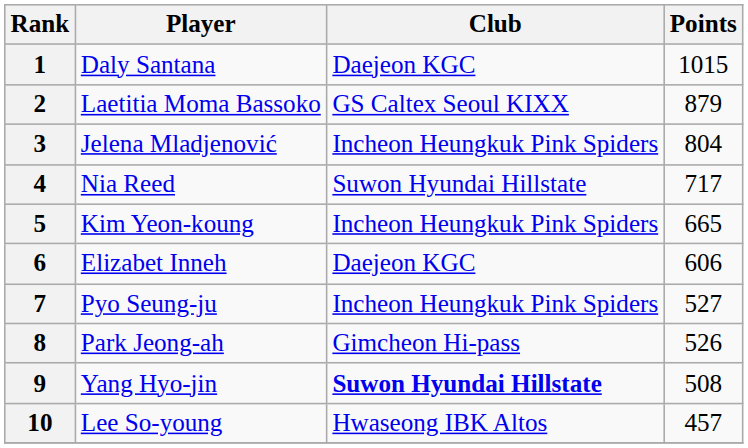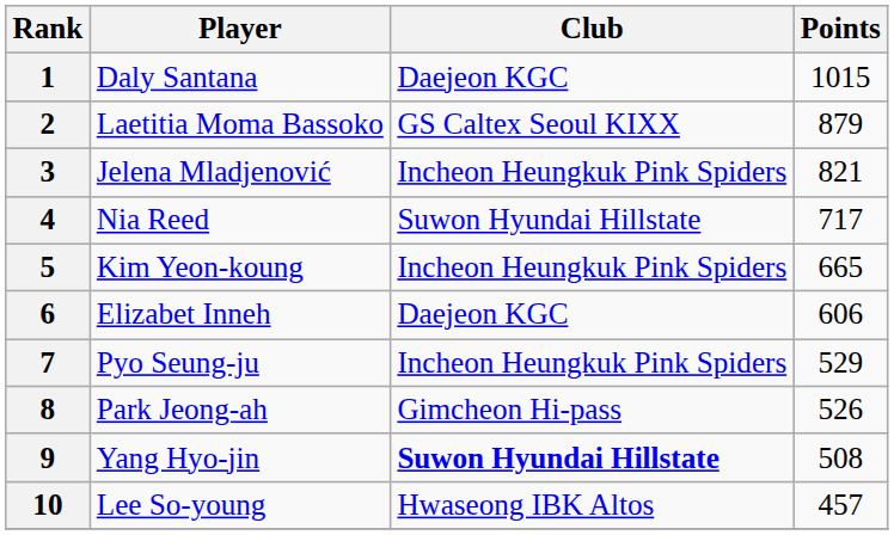 <table class=wikitable>
 <tr>
 <th>Rank</th>
 <th>Player</th>
 <th>Club</th>
 <th>Points</th>
 </tr>
 <tr>
 <th>1</th>
 <td> <a href='#'>Daly Santana</a></td>
 <td><a href='#'>Daejeon KGC</a></td>
 <td align=center>1015</td>
 </tr>
 <tr>
 <th>2</th>
 <td> <a href='#'>Laetitia Moma Bassoko</a></td>
 <td><a href='#'>GS Caltex Seoul KIXX</a></td>
 <td align=center>879</td>
 </tr>
 <tr>
 <th>3</th>
 <td> <a href='#'>Jelena Mladjenović</a></td>
 <td><a href='#'>Incheon Heungkuk Pink Spiders</a></td>
-<td align=center>804</td>
+<td align=center>821</td>
 </tr>
 <tr>
 <th>4</th>
 <td> <a href='#'>Nia Reed</a></td>
 <td><a href='#'>Suwon Hyundai Hillstate</a></td>
 <td align=center>717</td>
 </tr>
 <tr>
 <th>5</th>
 <td> <a href='#'>Kim Yeon-koung</a></td>
 <td><a href='#'>Incheon Heungkuk Pink Spiders</a></td>
 <td align=center>665</td>
 </tr>
 <tr>
 <th>6</th>
 <td> <a href='#'>Elizabet Inneh</a></td>
 <td><a href='#'>Daejeon KGC</a></td>
 <td align=center>606</td>
 </tr>
 <tr>
 <th>7</th>
 <td> <a href='#'>Pyo Seung-ju</a></td>
 <td><a href='#'>Incheon Heungkuk Pink Spiders</a></td>
-<td align=center>527</td>
+<td align=center>529</td>
 </tr>
 <tr>
 <th>8</th>
 <td> <a href='#'>Park Jeong-ah</a></td>
 <td><a href='#'>Gimcheon Hi-pass</a></td>
 <td align=center>526</td>
 </tr>
 <tr>
 <th>9</th>
 <td> <a href='#'>Yang Hyo-jin</a></td>
 <td><strong><a href='#'>Suwon Hyundai Hillstate</a></strong></td>
 <td align=center>508</td>
 </tr>
 <tr>
 <th>10</th>
 <td> <a href='#'>Lee So-young</a></td>
 <td><a href='#'>Hwaseong IBK Altos</a></td>
 <td align=center>457</td>
 </tr>
 <tr>
 </tr>
 </table>
